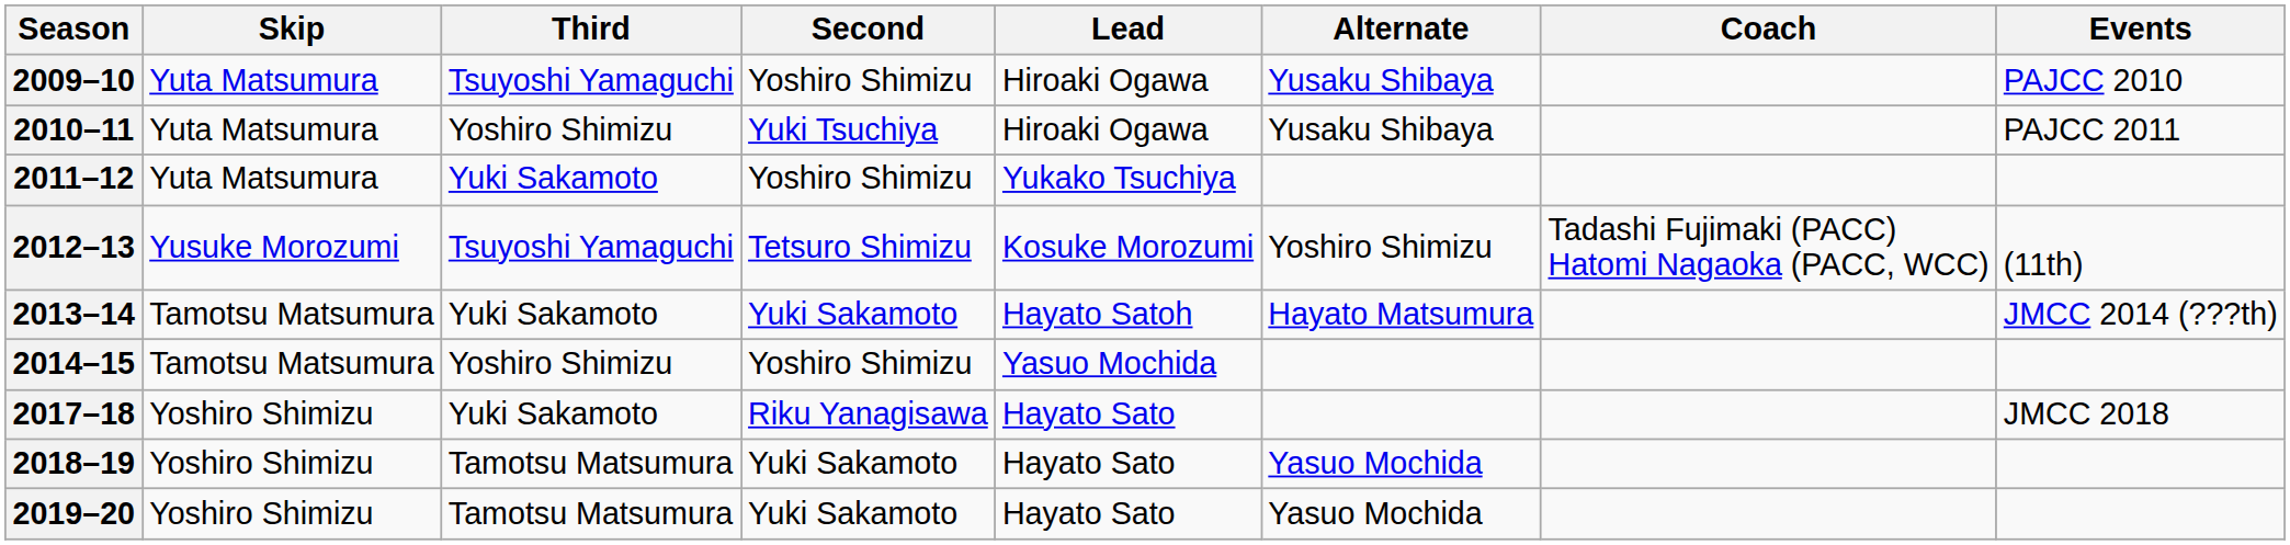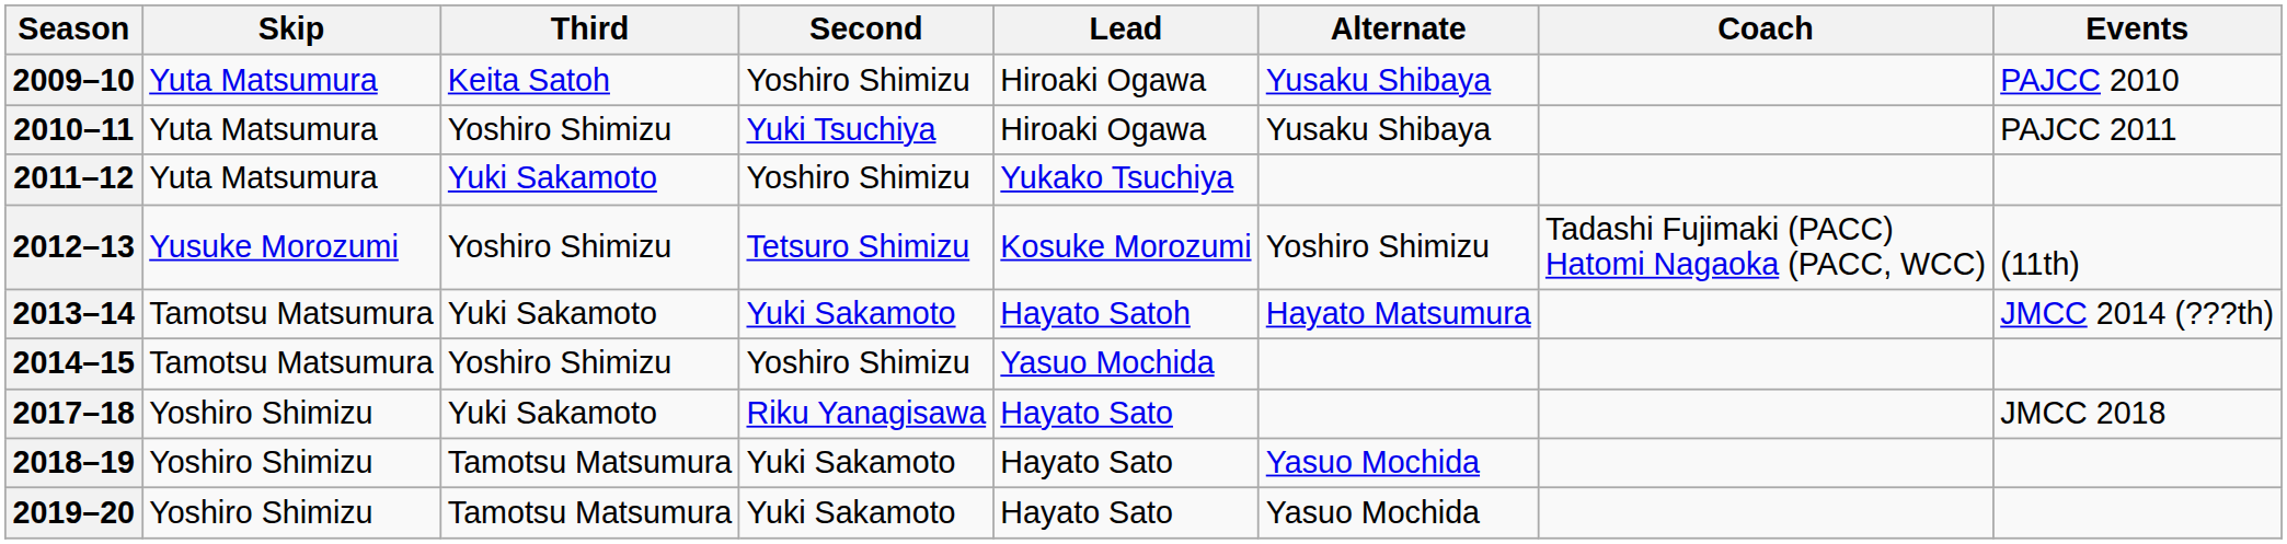 <table class="wikitable">
 <tr>
 <th scope="col">Season</th>
 <th scope="col">Skip</th>
 <th scope="col">Third</th>
 <th scope="col">Second</th>
 <th scope="col">Lead</th>
 <th scope="col">Alternate</th>
 <th scope="col">Coach</th>
 <th scope="col">Events</th>
 </tr>
 <tr>
 <th scope="row">2009–10</th>
 <td><a href='#'>Yuta Matsumura</a></td>
-<td><a href='#'>Tsuyoshi Yamaguchi</a></td>
+<td><a href='#'>Keita Satoh</a></td>
 <td>Yoshiro Shimizu</td>
 <td>Hiroaki Ogawa</td>
 <td><a href='#'>Yusaku Shibaya</a></td>
 <td></td>
 <td><a href='#'>PAJCC</a> 2010 </td>
 </tr>
 <tr>
 <th scope="row">2010–11</th>
 <td>Yuta Matsumura</td>
 <td>Yoshiro Shimizu</td>
 <td><a href='#'>Yuki Tsuchiya</a></td>
 <td>Hiroaki Ogawa</td>
 <td>Yusaku Shibaya</td>
 <td></td>
 <td>PAJCC 2011 </td>
 </tr>
 <tr>
 <th scope="row">2011–12</th>
 <td>Yuta Matsumura</td>
 <td><a href='#'>Yuki Sakamoto</a></td>
 <td>Yoshiro Shimizu</td>
 <td><a href='#'>Yukako Tsuchiya</a></td>
 <td></td>
 <td></td>
 <td></td>
 </tr>
 <tr>
 <th scope="row">2012–13</th>
 <td><a href='#'>Yusuke Morozumi</a></td>
-<td><a href='#'>Tsuyoshi Yamaguchi</a></td>
+<td>Yoshiro Shimizu</td>
 <td><a href='#'>Tetsuro Shimizu</a></td>
 <td><a href='#'>Kosuke Morozumi</a></td>
 <td>Yoshiro Shimizu</td>
 <td>Tadashi Fujimaki (PACC)<br><a href='#'>Hatomi Nagaoka</a> (PACC, WCC)</td>
 <td> <br> (11th)</td>
 </tr>
 <tr>
 <th scope="row">2013–14</th>
 <td>Tamotsu Matsumura</td>
 <td>Yuki Sakamoto</td>
 <td><a href='#'>Yuki Sakamoto</a></td>
 <td><a href='#'>Hayato Satoh</a></td>
 <td><a href='#'>Hayato Matsumura</a></td>
 <td></td>
 <td><a href='#'>JMCC</a> 2014 (???th)</td>
 </tr>
 <tr>
 <th scope="row">2014–15</th>
 <td>Tamotsu Matsumura</td>
 <td>Yoshiro Shimizu</td>
 <td>Yoshiro Shimizu</td>
 <td><a href='#'>Yasuo Mochida</a></td>
 <td></td>
 <td></td>
 <td></td>
 </tr>
 <tr>
 <th scope="row">2017–18</th>
 <td>Yoshiro Shimizu</td>
 <td>Yuki Sakamoto</td>
 <td><a href='#'>Riku Yanagisawa</a></td>
 <td><a href='#'>Hayato Sato</a></td>
 <td></td>
 <td></td>
 <td>JMCC 2018 </td>
 </tr>
 <tr>
 <th scope="row">2018–19</th>
 <td>Yoshiro Shimizu</td>
 <td>Tamotsu Matsumura</td>
 <td>Yuki Sakamoto</td>
 <td>Hayato Sato</td>
 <td><a href='#'>Yasuo Mochida</a></td>
 <td></td>
 <td></td>
 </tr>
 <tr>
 <th scope="row">2019–20</th>
 <td>Yoshiro Shimizu</td>
 <td>Tamotsu Matsumura</td>
 <td>Yuki Sakamoto</td>
 <td>Hayato Sato</td>
 <td>Yasuo Mochida</td>
 <td></td>
 <td></td>
 </tr>
 </table>
